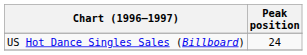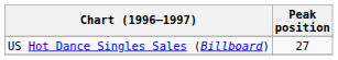 <table class="wikitable sortable">
 <tr>
 <th>Chart (1996–1997)</th>
 <th>Peak<br>position</th>
 </tr>
 <tr>
 </tr>
 <tr>
 <td>US <a href='#'>Hot Dance Singles Sales</a> (<em><a href='#'>Billboard</a></em>)</td>
-<td style="text-align:center;">24</td>
+<td style="text-align:center;">27</td>
 </tr>
 <tr>
 </tr>
 </table>
